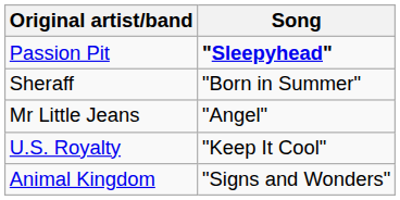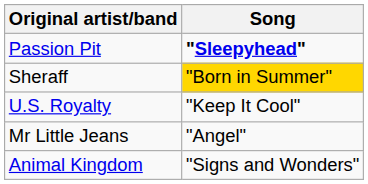 <table class="wikitable">
 <tr>
 <th>Original artist/band</th>
 <th>Song</th>
 </tr>
 <tr>
 <td><a href='#'>Passion Pit</a></td>
 <td><strong>"<a href='#'>Sleepyhead</a>"</strong></td>
 </tr>
 <tr>
 <td>Sheraff</td>
-<td>"Born in Summer"</td>
+<td style="background: gold;">"Born in Summer"</td>
+</tr>
+<tr>
+<td><a href='#'>U.S. Royalty</a></td>
+<td>"Keep It Cool"</td>
 </tr>
 <tr>
 <td>Mr Little Jeans</td>
 <td>"Angel"</td>
 </tr>
 <tr>
-<td><a href='#'>U.S. Royalty</a></td>
-<td>"Keep It Cool"</td>
-</tr>
-<tr>
 <td><a href='#'>Animal Kingdom</a></td>
 <td>"Signs and Wonders"</td>
 </tr>
 </table>
